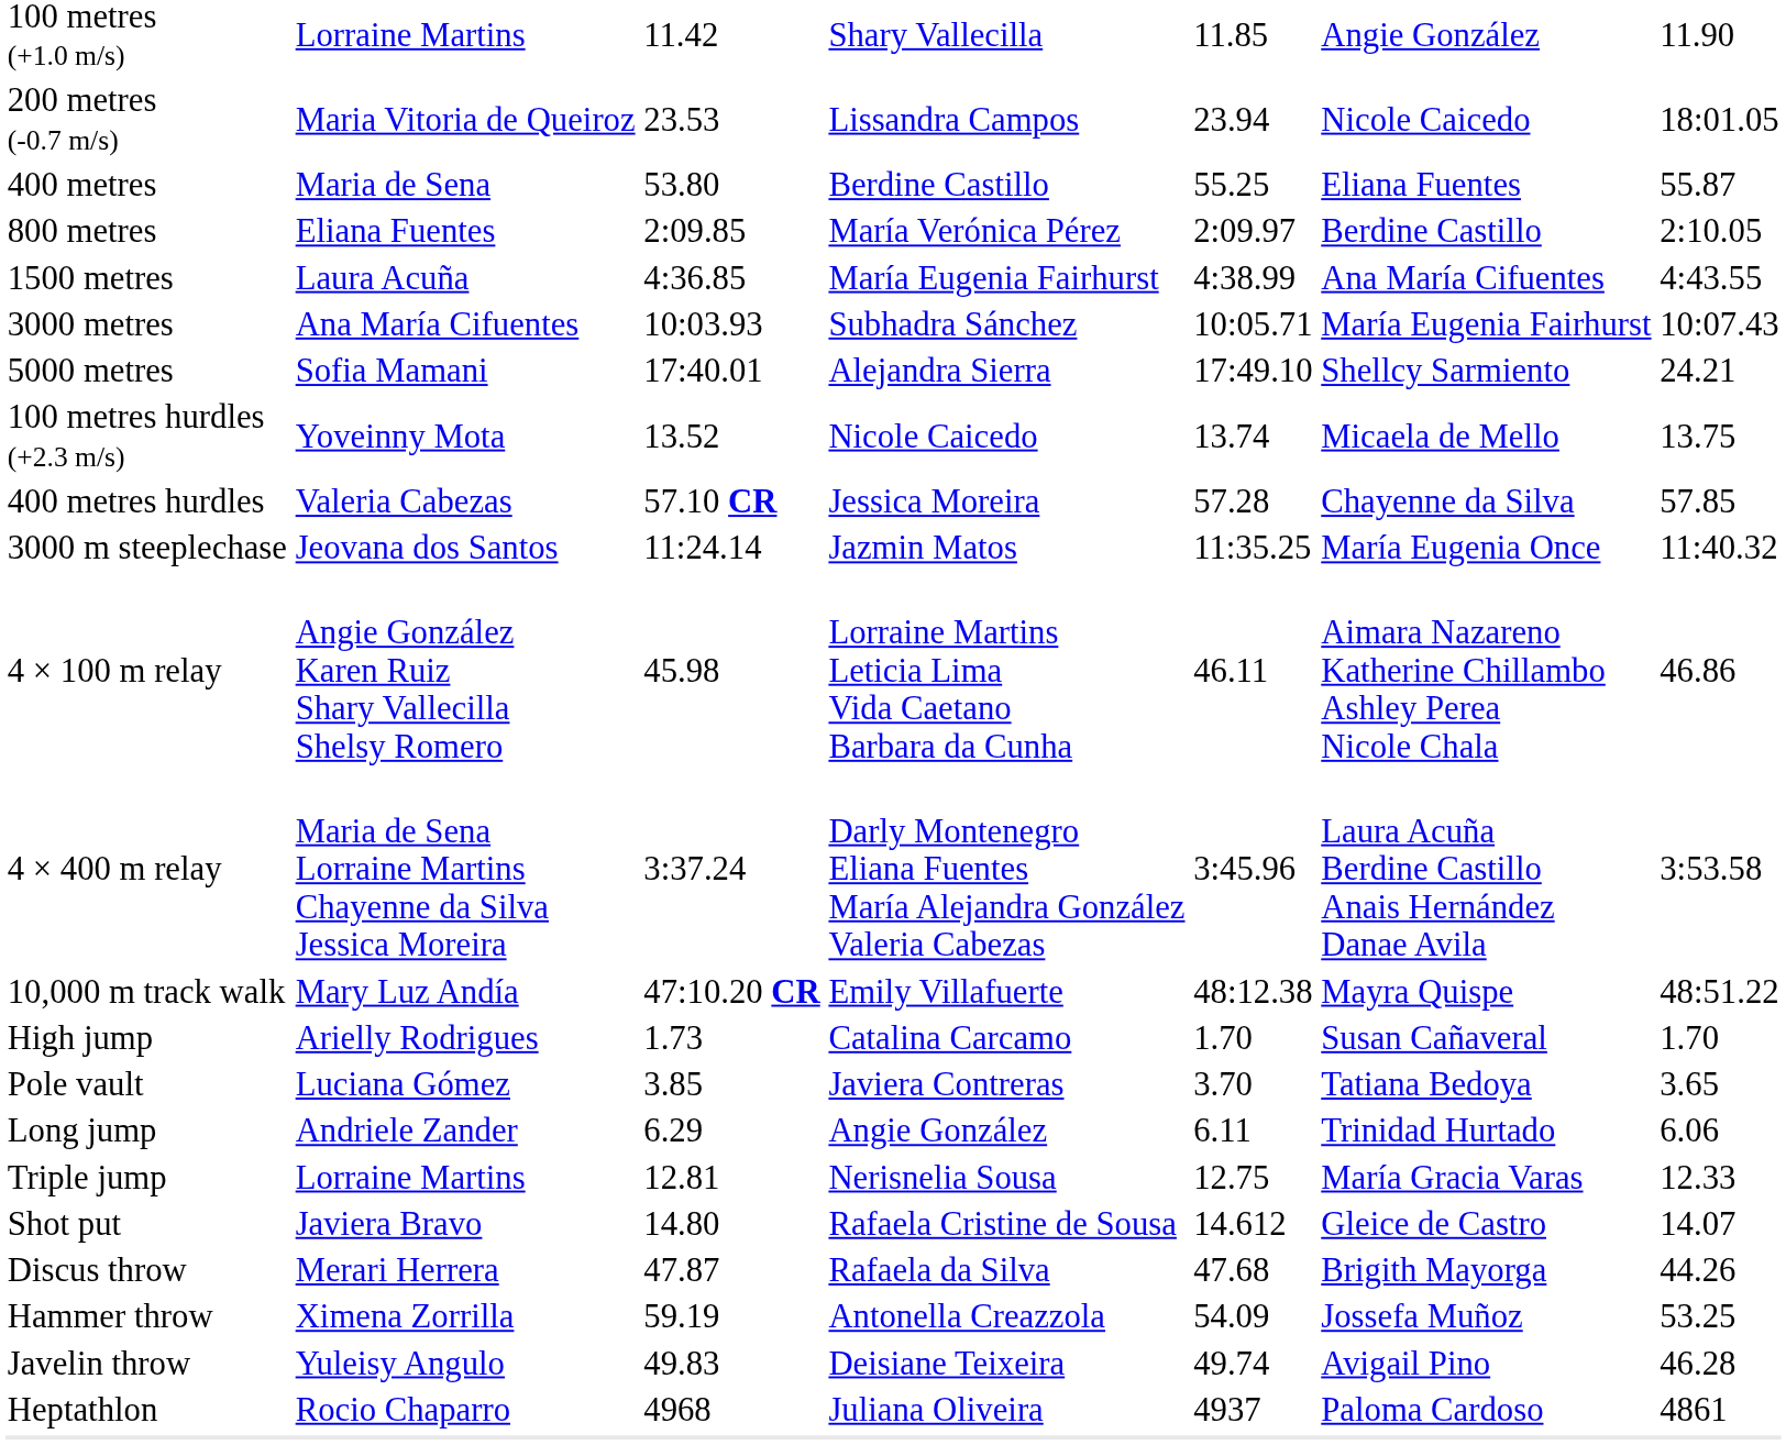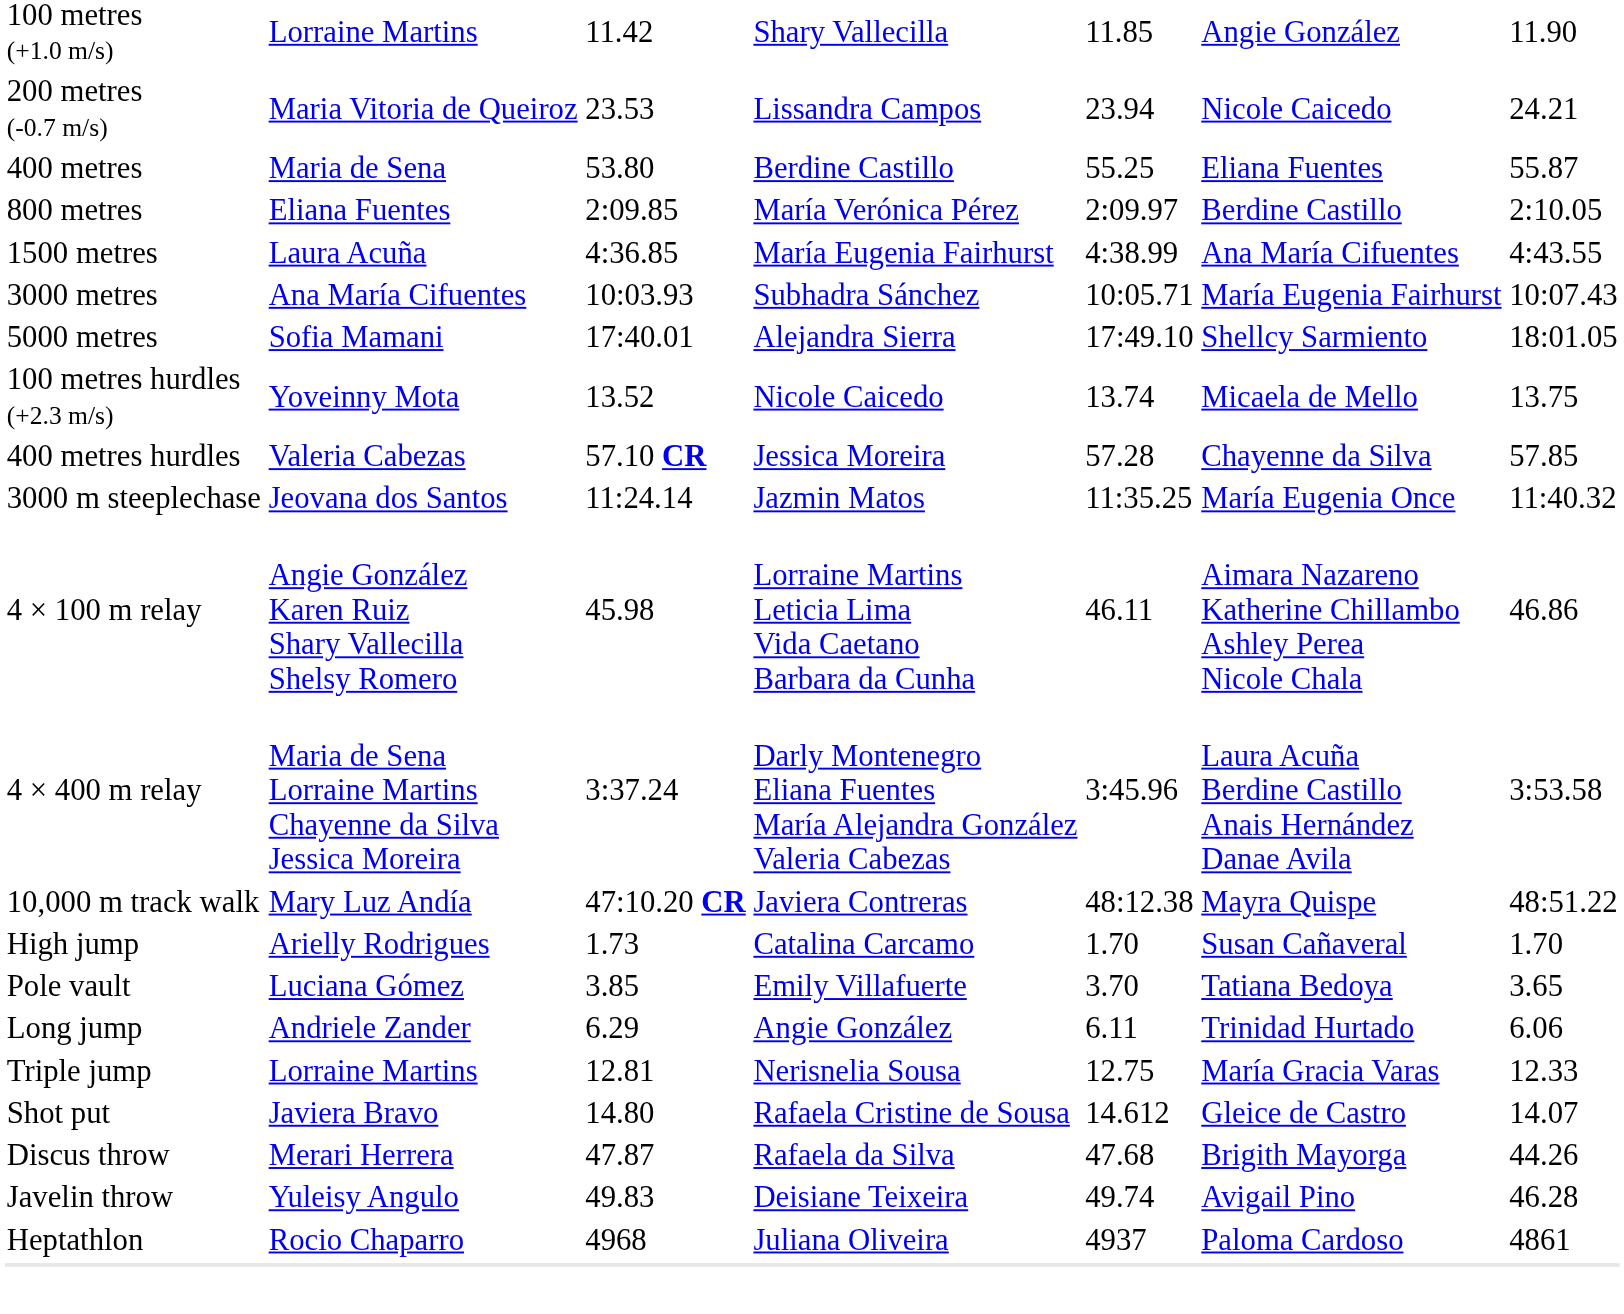 <table>
 <tr>
 <td>100 metres<br><small>(+1.0 m/s)</small></td>
 <td><a href='#'>Lorraine Martins</a><br></td>
 <td>11.42</td>
 <td><a href='#'>Shary Vallecilla</a><br></td>
 <td>11.85</td>
 <td><a href='#'>Angie González</a><br></td>
 <td>11.90</td>
 </tr>
 <tr>
 <td>200 metres<br><small>(-0.7 m/s)</small></td>
 <td><a href='#'>Maria Vitoria de Queiroz</a><br></td>
 <td>23.53</td>
 <td><a href='#'>Lissandra Campos</a><br></td>
 <td>23.94</td>
 <td><a href='#'>Nicole Caicedo</a><br></td>
-<td>18:01.05</td>
+<td>24.21</td>
 </tr>
 <tr>
 <td>400 metres</td>
 <td><a href='#'>Maria de Sena</a><br></td>
 <td>53.80</td>
 <td><a href='#'>Berdine Castillo</a><br></td>
 <td>55.25</td>
 <td><a href='#'>Eliana Fuentes</a><br></td>
 <td>55.87</td>
 </tr>
 <tr>
 <td>800 metres</td>
 <td><a href='#'>Eliana Fuentes</a><br></td>
 <td>2:09.85</td>
 <td><a href='#'>María Verónica Pérez</a><br></td>
 <td>2:09.97</td>
 <td><a href='#'>Berdine Castillo</a><br></td>
 <td>2:10.05</td>
 </tr>
 <tr>
 <td>1500 metres</td>
 <td><a href='#'>Laura Acuña</a><br></td>
 <td>4:36.85</td>
 <td><a href='#'>María Eugenia Fairhurst</a><br></td>
 <td>4:38.99</td>
 <td><a href='#'>Ana María Cifuentes</a><br></td>
 <td>4:43.55</td>
 </tr>
 <tr>
 <td>3000 metres</td>
 <td><a href='#'>Ana María Cifuentes</a><br></td>
 <td>10:03.93</td>
 <td><a href='#'>Subhadra Sánchez</a><br></td>
 <td>10:05.71</td>
 <td><a href='#'>María Eugenia Fairhurst</a><br></td>
 <td>10:07.43</td>
 </tr>
 <tr>
 <td>5000 metres</td>
 <td><a href='#'>Sofia Mamani</a><br></td>
 <td>17:40.01</td>
 <td><a href='#'>Alejandra Sierra</a><br></td>
 <td>17:49.10</td>
 <td><a href='#'>Shellcy Sarmiento</a><br></td>
-<td>24.21</td>
+<td>18:01.05</td>
 </tr>
 <tr>
 <td>100 metres hurdles<br><small>(+2.3 m/s)</small></td>
 <td><a href='#'>Yoveinny Mota</a><br></td>
 <td>13.52</td>
 <td><a href='#'>Nicole Caicedo</a><br></td>
 <td>13.74</td>
 <td><a href='#'>Micaela de Mello</a><br></td>
 <td>13.75</td>
 </tr>
 <tr>
 <td>400 metres hurdles</td>
 <td><a href='#'>Valeria Cabezas</a><br></td>
 <td>57.10 <strong><a href='#'>CR</a></strong></td>
 <td><a href='#'>Jessica Moreira</a><br></td>
 <td>57.28</td>
 <td><a href='#'>Chayenne da Silva</a><br></td>
 <td>57.85</td>
 </tr>
 <tr>
 <td>3000 m steeplechase</td>
 <td><a href='#'>Jeovana dos Santos</a><br></td>
 <td>11:24.14</td>
 <td><a href='#'>Jazmin Matos</a><br></td>
 <td>11:35.25</td>
 <td><a href='#'>María Eugenia Once</a><br></td>
 <td>11:40.32</td>
 </tr>
 <tr>
 <td>4 × 100 m relay</td>
 <td><br><a href='#'>Angie González</a><br><a href='#'>Karen Ruiz</a><br><a href='#'>Shary Vallecilla</a><br><a href='#'>Shelsy Romero</a></td>
 <td>45.98</td>
 <td><br><a href='#'>Lorraine Martins</a><br><a href='#'>Leticia Lima</a><br><a href='#'>Vida Caetano</a><br><a href='#'>Barbara da Cunha</a></td>
 <td>46.11</td>
 <td><br><a href='#'>Aimara Nazareno</a><br><a href='#'>Katherine Chillambo</a><br><a href='#'>Ashley Perea</a><br><a href='#'>Nicole Chala</a></td>
 <td>46.86</td>
 </tr>
 <tr>
 <td>4 × 400 m relay</td>
 <td><br><a href='#'>Maria de Sena</a><br><a href='#'>Lorraine Martins</a><br><a href='#'>Chayenne da Silva</a><br><a href='#'>Jessica Moreira</a></td>
 <td>3:37.24</td>
 <td><br><a href='#'>Darly Montenegro</a><br><a href='#'>Eliana Fuentes</a><br><a href='#'>María Alejandra González</a><br><a href='#'>Valeria Cabezas</a></td>
 <td>3:45.96</td>
 <td><br><a href='#'>Laura Acuña</a><br><a href='#'>Berdine Castillo</a><br><a href='#'>Anais Hernández</a><br><a href='#'>Danae Avila</a></td>
 <td>3:53.58</td>
 </tr>
 <tr>
 <td>10,000 m track walk</td>
 <td><a href='#'>Mary Luz Andía</a><br></td>
 <td>47:10.20 <strong><a href='#'>CR</a></strong></td>
-<td><a href='#'>Emily Villafuerte</a><br></td>
+<td><a href='#'>Javiera Contreras</a><br></td>
 <td>48:12.38</td>
 <td><a href='#'>Mayra Quispe</a><br></td>
 <td>48:51.22</td>
 </tr>
 <tr>
 <td>High jump</td>
 <td><a href='#'>Arielly Rodrigues</a><br></td>
 <td>1.73</td>
 <td><a href='#'>Catalina Carcamo</a><br></td>
 <td>1.70</td>
 <td><a href='#'>Susan Cañaveral</a><br></td>
 <td>1.70</td>
 </tr>
 <tr>
 <td>Pole vault</td>
 <td><a href='#'>Luciana Gómez</a><br></td>
 <td>3.85</td>
-<td><a href='#'>Javiera Contreras</a><br></td>
+<td><a href='#'>Emily Villafuerte</a><br></td>
 <td>3.70</td>
 <td><a href='#'>Tatiana Bedoya</a><br></td>
 <td>3.65</td>
 </tr>
 <tr>
 <td>Long jump</td>
 <td><a href='#'>Andriele Zander</a><br></td>
 <td>6.29</td>
 <td><a href='#'>Angie González</a><br></td>
 <td>6.11</td>
 <td><a href='#'>Trinidad Hurtado</a><br></td>
 <td>6.06</td>
 </tr>
 <tr>
 <td>Triple jump</td>
 <td><a href='#'>Lorraine Martins</a><br></td>
 <td>12.81</td>
 <td><a href='#'>Nerisnelia Sousa</a><br></td>
 <td>12.75</td>
 <td><a href='#'>María Gracia Varas</a><br></td>
 <td>12.33</td>
 </tr>
 <tr>
 <td>Shot put</td>
 <td><a href='#'>Javiera Bravo</a><br></td>
 <td>14.80</td>
 <td><a href='#'>Rafaela Cristine de Sousa</a><br></td>
 <td>14.612</td>
 <td><a href='#'>Gleice de Castro</a><br></td>
 <td>14.07</td>
 </tr>
 <tr>
 <td>Discus throw</td>
 <td><a href='#'>Merari Herrera</a><br></td>
 <td>47.87</td>
 <td><a href='#'>Rafaela da Silva</a><br></td>
 <td>47.68</td>
 <td><a href='#'>Brigith Mayorga</a><br></td>
 <td>44.26</td>
 </tr>
 <tr>
-<td>Hammer throw</td>
-<td><a href='#'>Ximena Zorrilla</a><br></td>
-<td>59.19</td>
-<td><a href='#'>Antonella Creazzola</a><br></td>
-<td>54.09</td>
-<td><a href='#'>Jossefa Muñoz</a><br></td>
-<td>53.25</td>
-</tr>
-<tr>
 <td>Javelin throw</td>
 <td><a href='#'>Yuleisy Angulo</a><br></td>
 <td>49.83</td>
 <td><a href='#'>Deisiane Teixeira</a><br></td>
 <td>49.74</td>
 <td><a href='#'>Avigail Pino</a><br></td>
 <td>46.28</td>
 </tr>
 <tr>
 <td>Heptathlon</td>
 <td><a href='#'>Rocio Chaparro</a><br></td>
 <td>4968</td>
 <td><a href='#'>Juliana Oliveira</a><br></td>
 <td>4937</td>
 <td><a href='#'>Paloma Cardoso</a><br></td>
 <td>4861</td>
 </tr>
 <tr bgcolor= e8e8e8>
 <td colspan=7></td>
 </tr>
 </table>
